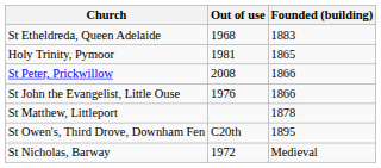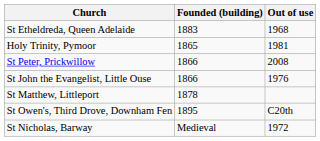 <table class="wikitable">
 <tr>
 <th>Church</th>
+<th>Founded (building)</th>
 <th>Out of use</th>
-<th>Founded (building)</th>
 </tr>
 <tr>
 <td>St Etheldreda, Queen Adelaide</td>
+<td>1883</td>
 <td>1968</td>
-<td>1883</td>
 </tr>
 <tr>
 <td>Holy Trinity, Pymoor</td>
+<td>1865</td>
 <td>1981</td>
-<td>1865</td>
 </tr>
 <tr>
 <td><a href='#'>St Peter, Prickwillow</a></td>
+<td>1866</td>
 <td>2008</td>
-<td>1866</td>
 </tr>
 <tr>
 <td>St John the Evangelist, Little Ouse</td>
+<td>1866</td>
 <td>1976</td>
-<td>1866</td>
 </tr>
 <tr>
 <td>St Matthew, Littleport</td>
+<td>1878</td>
 <td></td>
-<td>1878</td>
 </tr>
 <tr>
 <td>St Owen's, Third Drove, Downham Fen</td>
+<td>1895</td>
 <td>C20th</td>
-<td>1895</td>
 </tr>
 <tr>
 <td>St Nicholas, Barway</td>
+<td>Medieval</td>
 <td>1972</td>
-<td>Medieval</td>
 </tr>
 </table>
